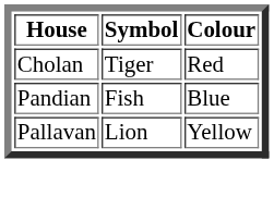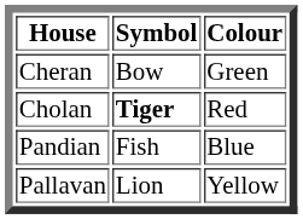 <table border=5 colspan=5 rowspan=5>
 <tr>
 <th>House</th>
 <th>Symbol</th>
 <th>Colour</th>
 </tr>
 <tr>
+<td>Cheran</td>
+<td>Bow</td>
+<td>Green</td>
+</tr>
+<tr>
 <td>Cholan</td>
-<td>Tiger</td>
+<td><strong>Tiger</strong></td>
 <td>Red</td>
 </tr>
 <tr>
 <td>Pandian</td>
 <td>Fish</td>
 <td>Blue</td>
 </tr>
 <tr>
 <td>Pallavan</td>
 <td>Lion</td>
 <td>Yellow</td>
 </tr>
 </table>
